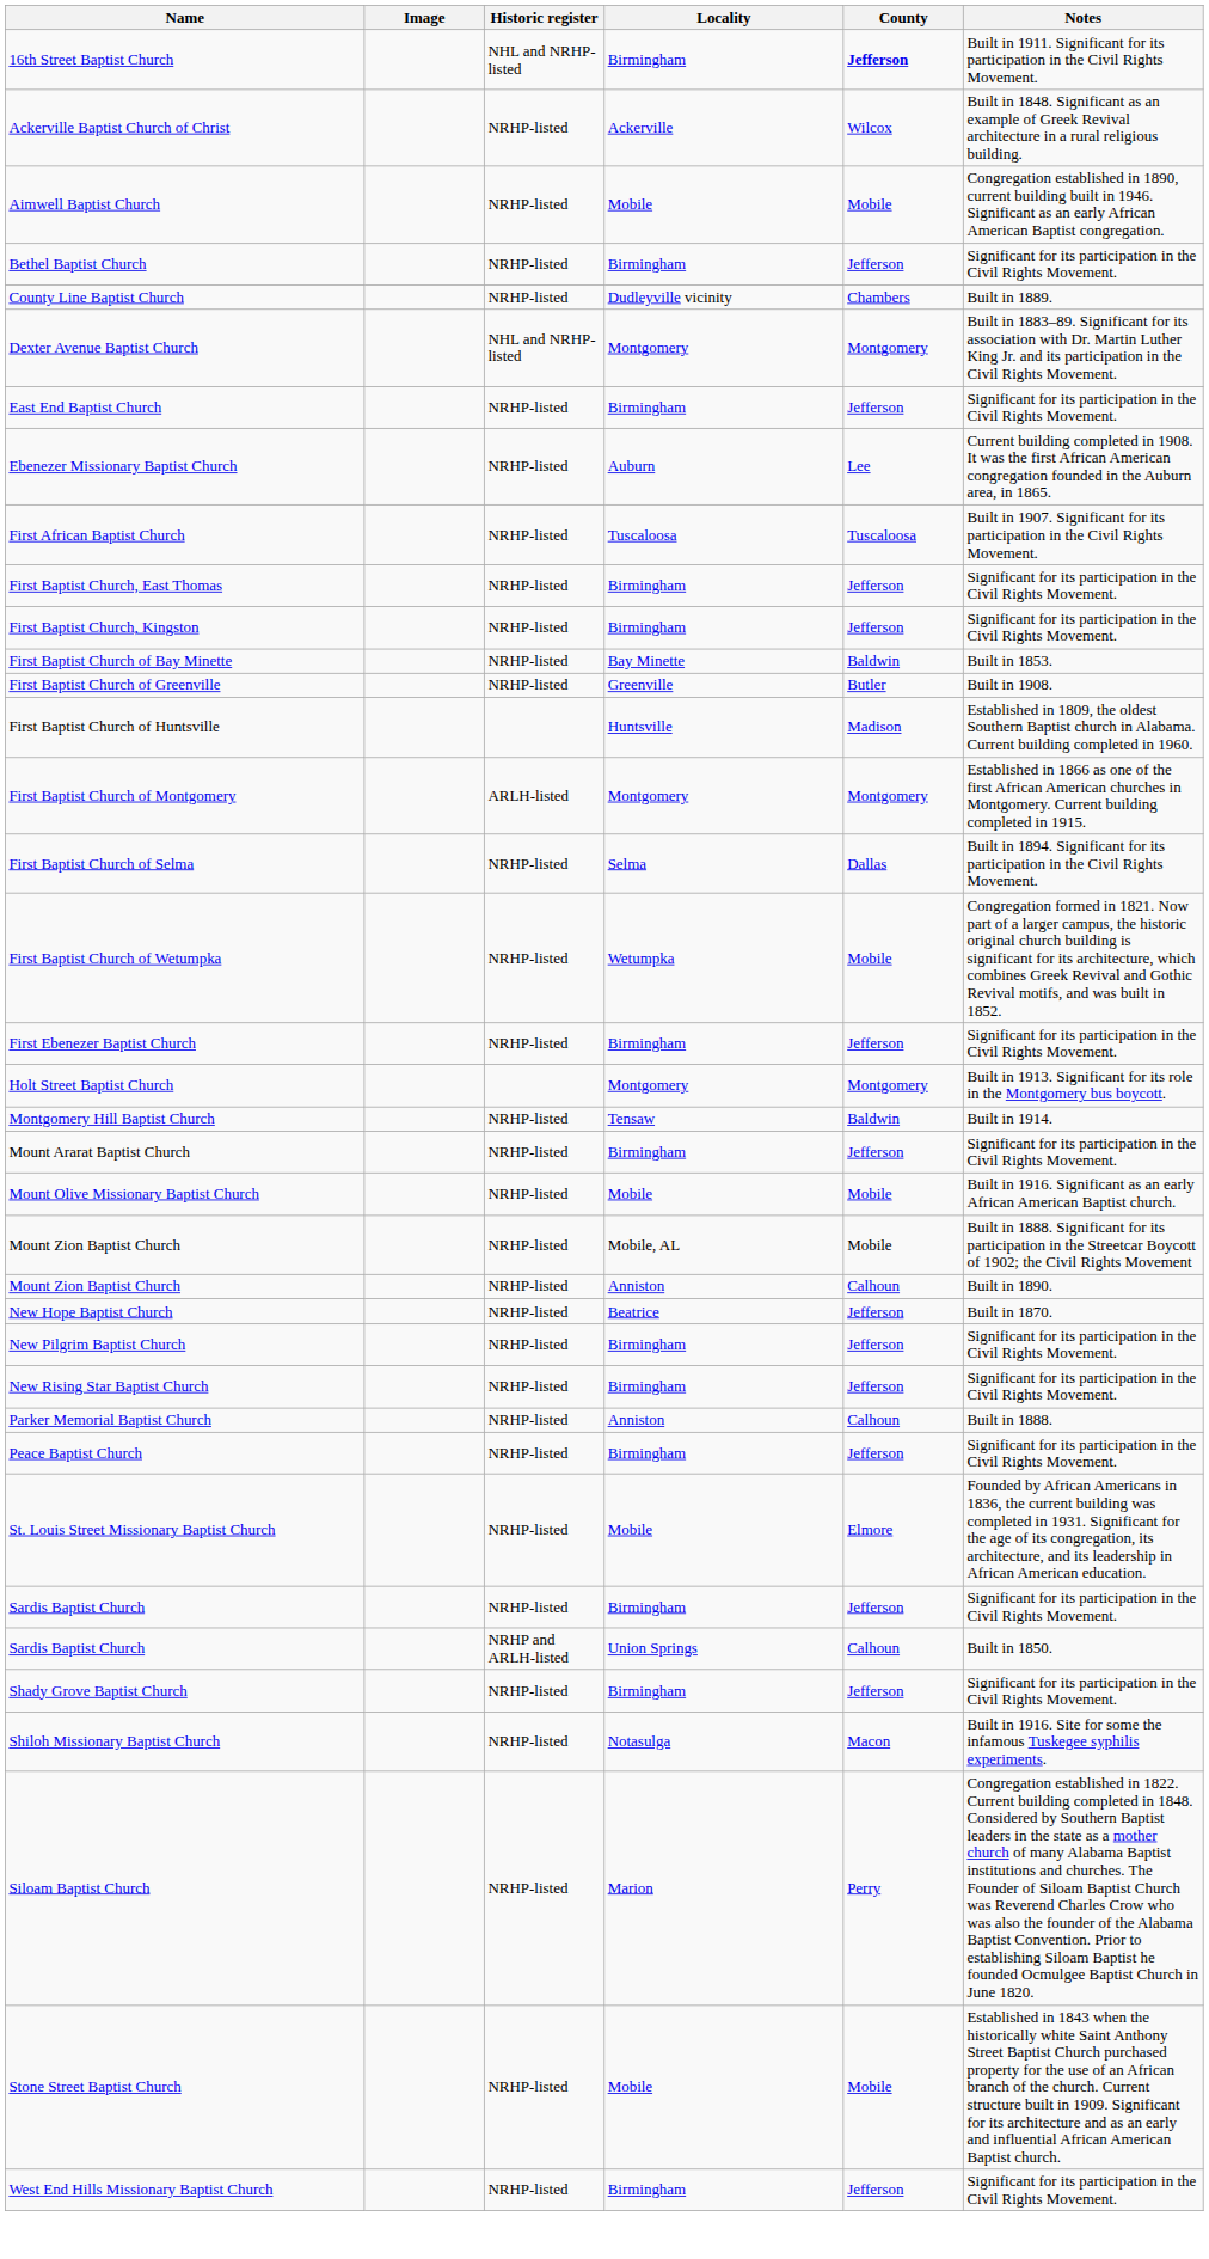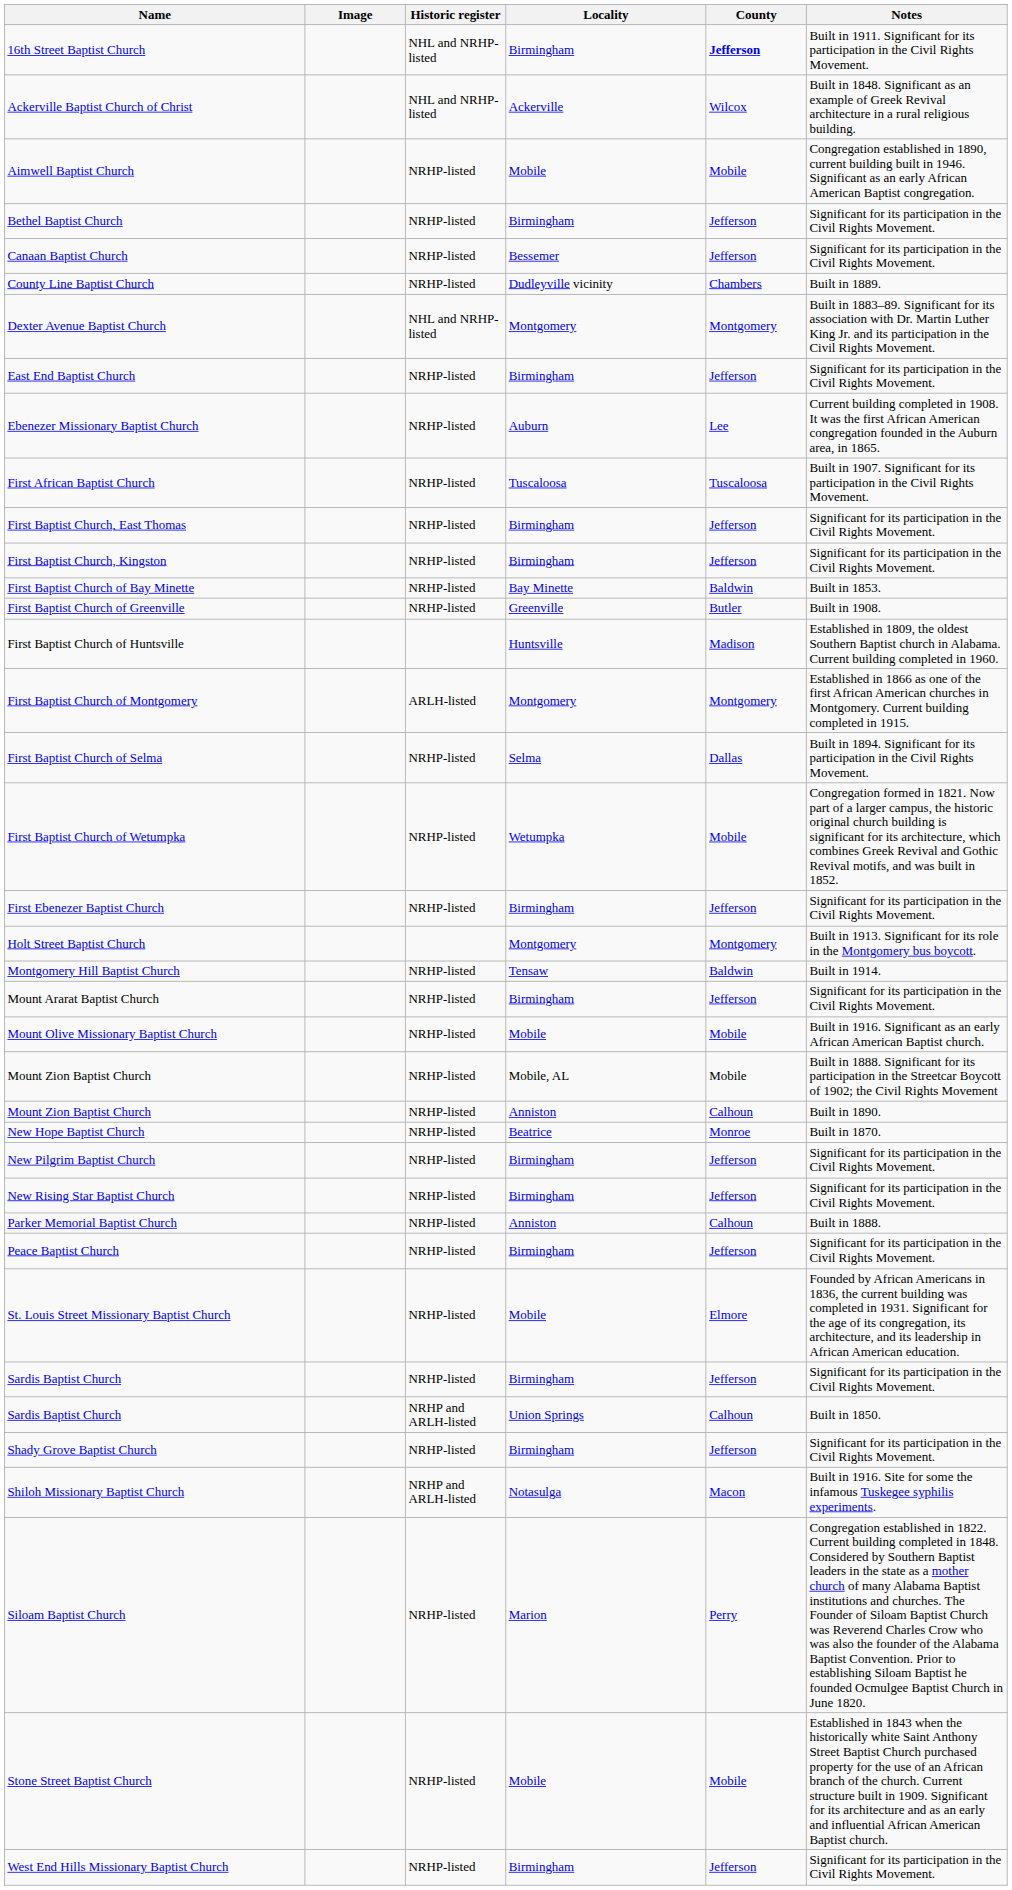 <table class="wikitable sortable" style="width:98%">
 <tr>
 <th style="width:30%;"><strong>Name</strong></th>
 <th style="width:10%;" class="unsortable"><strong>Image</strong></th>
 <th style="width:10%;"><strong>Historic register</strong></th>
 <th style="width:20%;"><strong>Locality</strong></th>
 <th style="width:10%;"><strong>County</strong></th>
 <th style="width:30%;"><strong>Notes</strong></th>
 </tr>
 <tr>
 <td><a href='#'>16th Street Baptist Church</a></td>
 <td></td>
 <td>NHL and NRHP-listed</td>
 <td><a href='#'>Birmingham</a></td>
 <td><strong><a href='#'>Jefferson</a></strong></td>
 <td>Built in 1911.  Significant for its participation in the Civil Rights Movement.</td>
 </tr>
 <tr>
 <td><a href='#'>Ackerville Baptist Church of Christ</a></td>
 <td></td>
-<td>NRHP-listed</td>
+<td>NHL and NRHP-listed</td>
 <td><a href='#'>Ackerville</a></td>
 <td><a href='#'>Wilcox</a></td>
 <td>Built in 1848.  Significant as an example of Greek Revival architecture in a rural religious building.</td>
 </tr>
 <tr>
 <td><a href='#'>Aimwell Baptist Church</a></td>
 <td></td>
 <td>NRHP-listed</td>
 <td><a href='#'>Mobile</a></td>
 <td><a href='#'>Mobile</a></td>
 <td>Congregation established in 1890, current building built in 1946.  Significant as an early African American Baptist congregation.</td>
 </tr>
 <tr>
 <td><a href='#'>Bethel Baptist Church</a></td>
 <td></td>
 <td>NRHP-listed</td>
 <td><a href='#'>Birmingham</a></td>
+<td><a href='#'>Jefferson</a></td>
+<td>Significant for its participation in the Civil Rights Movement.</td>
+</tr>
+<tr>
+<td><a href='#'>Canaan Baptist Church</a></td>
+<td></td>
+<td>NRHP-listed</td>
+<td><a href='#'>Bessemer</a></td>
 <td><a href='#'>Jefferson</a></td>
 <td>Significant for its participation in the Civil Rights Movement.</td>
 </tr>
 <tr>
 <td><a href='#'>County Line Baptist Church</a></td>
 <td></td>
 <td>NRHP-listed</td>
 <td><a href='#'>Dudleyville</a> vicinity</td>
 <td><a href='#'>Chambers</a></td>
 <td>Built in 1889.</td>
 </tr>
 <tr>
 <td><a href='#'>Dexter Avenue Baptist Church</a></td>
 <td></td>
 <td>NHL and NRHP-listed</td>
 <td><a href='#'>Montgomery</a></td>
 <td><a href='#'>Montgomery</a></td>
 <td>Built in 1883–89.  Significant for its association with Dr. Martin Luther King Jr. and its participation in the Civil Rights Movement.</td>
 </tr>
 <tr>
 <td><a href='#'>East End Baptist Church</a></td>
 <td></td>
 <td>NRHP-listed</td>
 <td><a href='#'>Birmingham</a></td>
 <td><a href='#'>Jefferson</a></td>
 <td>Significant for its participation in the Civil Rights Movement.</td>
 </tr>
 <tr>
 <td><a href='#'>Ebenezer Missionary Baptist Church</a></td>
 <td></td>
 <td>NRHP-listed</td>
 <td><a href='#'>Auburn</a></td>
 <td><a href='#'>Lee</a></td>
 <td>Current building completed in 1908.  It was the first African American congregation founded in the Auburn area, in 1865.</td>
 </tr>
 <tr>
 <td><a href='#'>First African Baptist Church</a></td>
 <td></td>
 <td>NRHP-listed</td>
 <td><a href='#'>Tuscaloosa</a></td>
 <td><a href='#'>Tuscaloosa</a></td>
 <td>Built in 1907.  Significant for its participation in the Civil Rights Movement.</td>
 </tr>
 <tr>
 <td><a href='#'>First Baptist Church, East Thomas</a></td>
 <td></td>
 <td>NRHP-listed</td>
 <td><a href='#'>Birmingham</a></td>
 <td><a href='#'>Jefferson</a></td>
 <td>Significant for its participation in the Civil Rights Movement.</td>
 </tr>
 <tr>
 <td><a href='#'>First Baptist Church, Kingston</a></td>
 <td></td>
 <td>NRHP-listed</td>
 <td><a href='#'>Birmingham</a></td>
 <td><a href='#'>Jefferson</a></td>
 <td>Significant for its participation in the Civil Rights Movement.</td>
 </tr>
 <tr>
 <td><a href='#'>First Baptist Church of Bay Minette</a></td>
 <td></td>
 <td>NRHP-listed</td>
 <td><a href='#'>Bay Minette</a></td>
 <td><a href='#'>Baldwin</a></td>
 <td>Built in 1853.</td>
 </tr>
 <tr>
 <td><a href='#'>First Baptist Church of Greenville</a></td>
 <td></td>
 <td>NRHP-listed</td>
 <td><a href='#'>Greenville</a></td>
 <td><a href='#'>Butler</a></td>
 <td>Built in 1908.</td>
 </tr>
 <tr>
 <td>First Baptist Church of Huntsville</td>
 <td></td>
 <td></td>
 <td><a href='#'>Huntsville</a></td>
 <td><a href='#'>Madison</a></td>
 <td>Established in 1809, the oldest Southern Baptist church in Alabama. Current building completed in 1960.</td>
 </tr>
 <tr>
 <td><a href='#'>First Baptist Church of Montgomery</a></td>
 <td></td>
 <td>ARLH-listed</td>
 <td><a href='#'>Montgomery</a></td>
 <td><a href='#'>Montgomery</a></td>
 <td>Established in 1866 as one of the first African American churches in Montgomery.  Current building completed in 1915.</td>
 </tr>
 <tr>
 <td><a href='#'>First Baptist Church of Selma</a></td>
 <td></td>
 <td>NRHP-listed</td>
 <td><a href='#'>Selma</a></td>
 <td><a href='#'>Dallas</a></td>
 <td>Built in 1894.  Significant for its participation in the Civil Rights Movement.</td>
 </tr>
 <tr>
 <td><a href='#'>First Baptist Church of Wetumpka</a></td>
 <td></td>
 <td>NRHP-listed</td>
 <td><a href='#'>Wetumpka</a></td>
 <td><a href='#'>Mobile</a></td>
 <td>Congregation formed in 1821. Now part of a larger campus, the historic original church building is significant for its architecture, which combines Greek Revival and Gothic Revival motifs, and was built in 1852.</td>
 </tr>
 <tr>
 <td><a href='#'>First Ebenezer Baptist Church</a></td>
 <td></td>
 <td>NRHP-listed</td>
 <td><a href='#'>Birmingham</a></td>
 <td><a href='#'>Jefferson</a></td>
 <td>Significant for its participation in the Civil Rights Movement.</td>
 </tr>
 <tr>
 <td><a href='#'>Holt Street Baptist Church</a></td>
 <td></td>
 <td></td>
 <td><a href='#'>Montgomery</a></td>
 <td><a href='#'>Montgomery</a></td>
 <td>Built in 1913.  Significant for its role in the <a href='#'>Montgomery bus boycott</a>.</td>
 </tr>
 <tr>
 <td><a href='#'>Montgomery Hill Baptist Church</a></td>
 <td></td>
 <td>NRHP-listed</td>
 <td><a href='#'>Tensaw</a></td>
 <td><a href='#'>Baldwin</a></td>
 <td>Built in 1914.</td>
 </tr>
 <tr>
 <td>Mount Ararat Baptist Church</td>
 <td></td>
 <td>NRHP-listed</td>
 <td><a href='#'>Birmingham</a></td>
 <td><a href='#'>Jefferson</a></td>
 <td>Significant for its participation in the Civil Rights Movement.</td>
 </tr>
 <tr>
 <td><a href='#'>Mount Olive Missionary Baptist Church</a></td>
 <td></td>
 <td>NRHP-listed</td>
 <td><a href='#'>Mobile</a></td>
 <td><a href='#'>Mobile</a></td>
 <td>Built in 1916.  Significant as an early African American Baptist church.</td>
 </tr>
 <tr>
 <td>Mount Zion Baptist Church</td>
 <td></td>
 <td>NRHP-listed</td>
 <td>Mobile, AL</td>
 <td>Mobile</td>
 <td>Built in 1888. Significant for its participation in the Streetcar Boycott of 1902; the Civil Rights Movement</td>
 </tr>
 <tr>
 <td><a href='#'>Mount Zion Baptist Church</a></td>
 <td></td>
 <td>NRHP-listed</td>
 <td><a href='#'>Anniston</a></td>
 <td><a href='#'>Calhoun</a></td>
 <td>Built in 1890.</td>
 </tr>
 <tr>
 <td><a href='#'>New Hope Baptist Church</a></td>
 <td></td>
 <td>NRHP-listed</td>
 <td><a href='#'>Beatrice</a></td>
-<td><a href='#'>Jefferson</a></td>
+<td><a href='#'>Monroe</a></td>
 <td>Built in 1870.</td>
 </tr>
 <tr>
 <td><a href='#'>New Pilgrim Baptist Church</a></td>
 <td></td>
 <td>NRHP-listed</td>
 <td><a href='#'>Birmingham</a></td>
 <td><a href='#'>Jefferson</a></td>
 <td>Significant for its participation in the Civil Rights Movement.</td>
 </tr>
 <tr>
 <td><a href='#'>New Rising Star Baptist Church</a></td>
 <td></td>
 <td>NRHP-listed</td>
 <td><a href='#'>Birmingham</a></td>
 <td><a href='#'>Jefferson</a></td>
 <td>Significant for its participation in the Civil Rights Movement.</td>
 </tr>
 <tr>
 <td><a href='#'>Parker Memorial Baptist Church</a></td>
 <td></td>
 <td>NRHP-listed</td>
 <td><a href='#'>Anniston</a></td>
 <td><a href='#'>Calhoun</a></td>
 <td>Built in 1888.</td>
 </tr>
 <tr>
 <td><a href='#'>Peace Baptist Church</a></td>
 <td></td>
 <td>NRHP-listed</td>
 <td><a href='#'>Birmingham</a></td>
 <td><a href='#'>Jefferson</a></td>
 <td>Significant for its participation in the Civil Rights Movement.</td>
 </tr>
 <tr>
 <td><a href='#'>St. Louis Street Missionary Baptist Church</a></td>
 <td></td>
 <td>NRHP-listed</td>
 <td><a href='#'>Mobile</a></td>
 <td><a href='#'>Elmore</a></td>
 <td>Founded by African Americans in 1836, the current building was completed in 1931.  Significant for the age of its congregation, its architecture, and its leadership in African American education.</td>
 </tr>
 <tr>
 <td><a href='#'>Sardis Baptist Church</a></td>
 <td></td>
 <td>NRHP-listed</td>
 <td><a href='#'>Birmingham</a></td>
 <td><a href='#'>Jefferson</a></td>
 <td>Significant for its participation in the Civil Rights Movement.</td>
 </tr>
 <tr>
 <td><a href='#'>Sardis Baptist Church</a></td>
 <td></td>
 <td>NRHP and ARLH-listed</td>
 <td><a href='#'>Union Springs</a></td>
 <td><a href='#'>Calhoun</a></td>
 <td>Built in 1850.</td>
 </tr>
 <tr>
 <td><a href='#'>Shady Grove Baptist Church</a></td>
 <td></td>
 <td>NRHP-listed</td>
 <td><a href='#'>Birmingham</a></td>
 <td><a href='#'>Jefferson</a></td>
 <td>Significant for its participation in the Civil Rights Movement.</td>
 </tr>
 <tr>
 <td><a href='#'>Shiloh Missionary Baptist Church</a></td>
 <td></td>
-<td>NRHP-listed</td>
+<td>NRHP and ARLH-listed</td>
 <td><a href='#'>Notasulga</a></td>
 <td><a href='#'>Macon</a></td>
 <td>Built in 1916.  Site for some the infamous <a href='#'>Tuskegee syphilis experiments</a>.</td>
 </tr>
 <tr>
 <td><a href='#'>Siloam Baptist Church</a></td>
 <td></td>
 <td>NRHP-listed</td>
 <td><a href='#'>Marion</a></td>
 <td><a href='#'>Perry</a></td>
 <td>Congregation established in 1822. Current building completed in 1848.  Considered by Southern Baptist leaders in the state as a <a href='#'>mother church</a> of many Alabama Baptist institutions and churches. The Founder of Siloam Baptist Church was Reverend Charles Crow who was also the founder of the Alabama Baptist Convention.  Prior to establishing Siloam Baptist he founded Ocmulgee Baptist Church in June 1820.</td>
 </tr>
 <tr>
 <td><a href='#'>Stone Street Baptist Church</a></td>
 <td></td>
 <td>NRHP-listed</td>
 <td><a href='#'>Mobile</a></td>
 <td><a href='#'>Mobile</a></td>
 <td>Established in 1843 when the historically white Saint Anthony Street Baptist Church purchased property for the use of an African branch of the church.  Current structure built in 1909.  Significant for its architecture and as an early and influential African American Baptist church.</td>
 </tr>
 <tr>
 <td><a href='#'>West End Hills Missionary Baptist Church</a></td>
 <td></td>
 <td>NRHP-listed</td>
 <td><a href='#'>Birmingham</a></td>
 <td><a href='#'>Jefferson</a></td>
 <td>Significant for its participation in the Civil Rights Movement.</td>
 </tr>
 </table>
